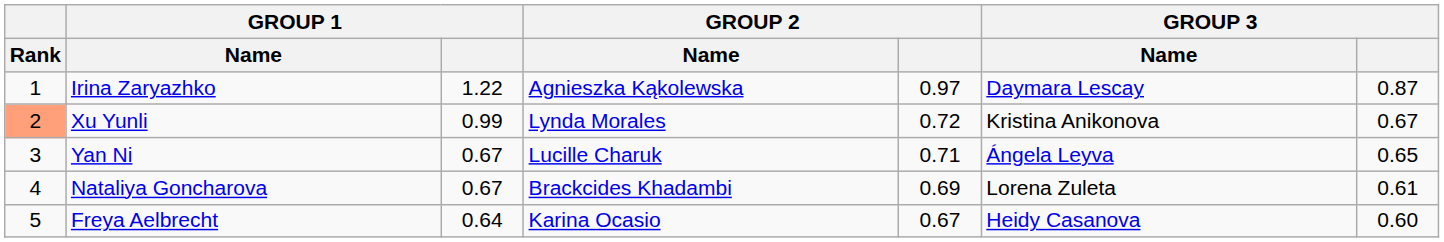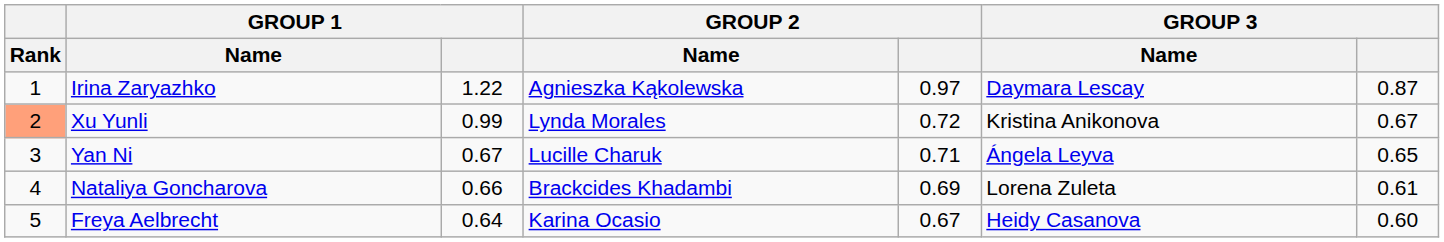 <table class="wikitable" style="font-size:90%">
 <tr>
 <th></th>
 <th colspan="2">GROUP 1</th>
 <th colspan="2">GROUP 2</th>
 <th colspan="2">GROUP 3</th>
 </tr>
 <tr>
 <th width=30>Rank</th>
 <th width=250>Name</th>
 <th width=50></th>
 <th width=250>Name</th>
 <th width=50></th>
 <th width=250>Name</th>
 <th width=50></th>
 </tr>
 <tr>
 <td align=center>1</td>
 <td> <a href='#'>Irina Zaryazhko</a></td>
 <td align=center>1.22</td>
 <td> <a href='#'>Agnieszka Kąkolewska</a></td>
 <td align=center>0.97</td>
 <td> <a href='#'>Daymara Lescay</a></td>
 <td align=center>0.87</td>
 </tr>
 <tr>
 <td align=center style="background: lightsalmon;">2</td>
 <td> <a href='#'>Xu Yunli</a></td>
 <td align=center>0.99</td>
 <td> <a href='#'>Lynda Morales</a></td>
 <td align=center>0.72</td>
 <td> Kristina Anikonova</td>
 <td align=center>0.67</td>
 </tr>
 <tr>
 <td align=center>3</td>
 <td> <a href='#'>Yan Ni</a></td>
 <td align=center>0.67</td>
 <td> <a href='#'>Lucille Charuk</a></td>
 <td align=center>0.71</td>
 <td> <a href='#'>Ángela Leyva</a></td>
 <td align=center>0.65</td>
 </tr>
 <tr>
 <td align=center>4</td>
 <td> <a href='#'>Nataliya Goncharova</a></td>
-<td align=center>0.67</td>
+<td align=center>0.66</td>
 <td> <a href='#'>Brackcides Khadambi</a></td>
 <td align=center>0.69</td>
 <td> Lorena Zuleta</td>
 <td align=center>0.61</td>
 </tr>
 <tr>
 <td align=center>5</td>
 <td> <a href='#'>Freya Aelbrecht</a></td>
 <td align=center>0.64</td>
 <td> <a href='#'>Karina Ocasio</a></td>
 <td align=center>0.67</td>
 <td> <a href='#'>Heidy Casanova</a></td>
 <td align=center>0.60</td>
 </tr>
 </table>
